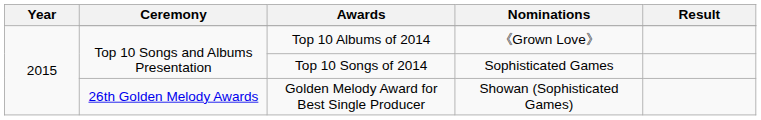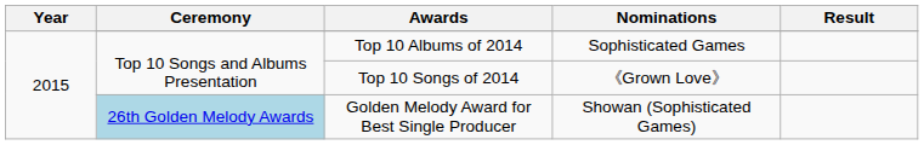 <table class="wikitable" width="70%">
 <tr align=center>
 <th width="10%">Year</th>
 <th width="25%">Ceremony</th>
 <th width="25%">Awards</th>
 <th width="25%">Nominations</th>
 <th width="20%">Result</th>
 </tr>
 <tr align=center>
 <td rowspan="4">2015</td>
 </tr>
 <tr align=center>
 <td rowspan="2"><br> Top 10 Songs and Albums Presentation</td>
 <td>Top 10 Albums of 2014</td>
+<td>Sophisticated Games</td>
+<td></td>
+</tr>
+<tr align=center>
+<td>Top 10 Songs of 2014</td>
 <td>《Grown Love》</td>
 <td></td>
 </tr>
 <tr align=center>
-<td>Top 10 Songs of 2014</td>
-<td>Sophisticated Games</td>
-<td></td>
-</tr>
-<tr align=center>
-<td><a href='#'>26th Golden Melody Awards</a></td>
+<td style="background: lightblue;"><a href='#'>26th Golden Melody Awards</a></td>
 <td>Golden Melody Award for Best Single Producer</td>
 <td>Showan (Sophisticated Games)</td>
 <td></td>
 </tr>
 </table>
